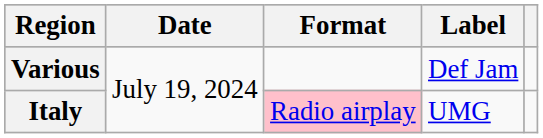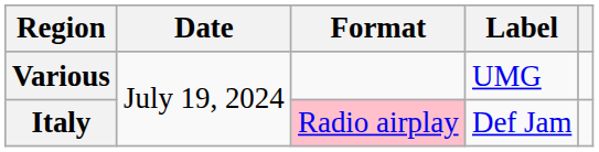 <table class="wikitable plainrowheaders">
 <tr>
 <th>Region</th>
 <th>Date</th>
 <th>Format</th>
 <th>Label</th>
 <th></th>
 </tr>
 <tr>
 <th scope="row">Various</th>
 <td rowspan="2">July 19, 2024</td>
 <td></td>
-<td><a href='#'>Def Jam</a></td>
+<td><a href='#'>UMG</a></td>
 <td></td>
 </tr>
 <tr>
 <th scope="row">Italy</th>
 <td style="background: pink;"><a href='#'>Radio airplay</a></td>
-<td><a href='#'>UMG</a></td>
+<td><a href='#'>Def Jam</a></td>
 <td></td>
 </tr>
 </table>
